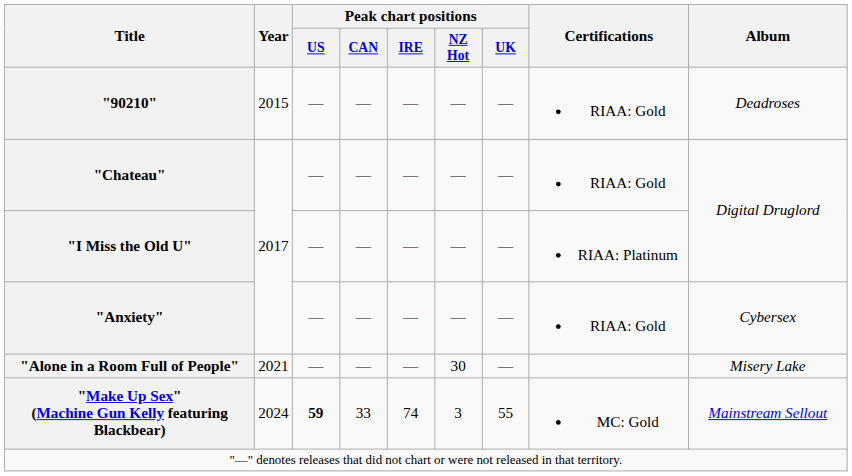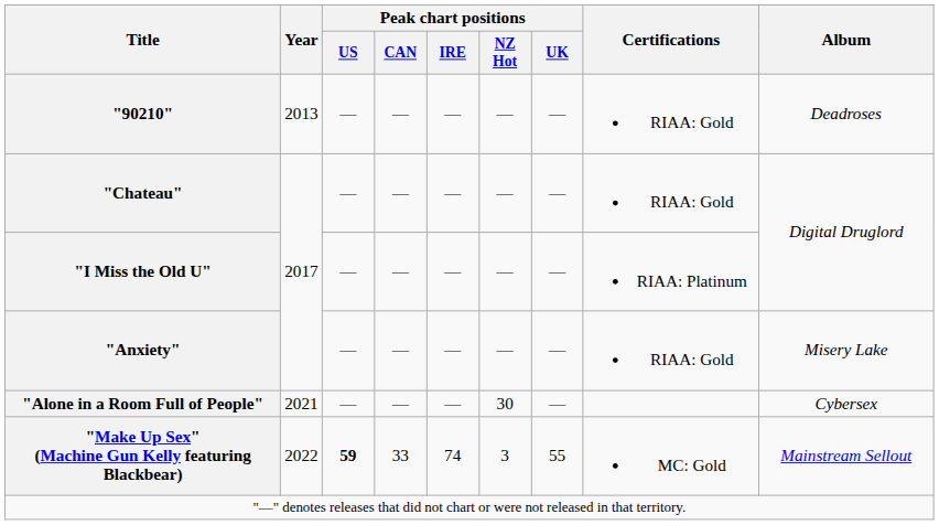 <table class="wikitable plainrowheaders" style="text-align:center;">
 <tr>
 <th scope="col" rowspan="2" style="width:16em;">Title</th>
 <th scope="col" rowspan="2" style="width:1em;">Year</th>
 <th colspan="5">Peak chart positions</th>
 <th scope="col" rowspan="2" style="width:10em;">Certifications</th>
 <th scope="col" rowspan="2" style="width:10em;">Album</th>
 </tr>
 <tr>
 <th scope="col" style="width:3em;font-size:90%;"><a href='#'>US</a><br></th>
 <th scope="col" style="width:3em;font-size:90%;"><a href='#'>CAN</a><br></th>
 <th scope="col" style="width:3em;font-size:90%;"><a href='#'>IRE</a><br></th>
 <th scope="col" style="width:3em;font-size:90%;"><a href='#'>NZ<br>Hot</a><br></th>
 <th scope="col" style="width:3em;font-size:90%;"><a href='#'>UK</a><br></th>
 </tr>
 <tr>
 <th scope="row">"90210"<br> </th>
-<td rowspan=1>2015</td>
+<td rowspan=1>2013</td>
 <td>—</td>
 <td>—</td>
 <td>—</td>
 <td>—</td>
 <td>—</td>
 <td><br><ul><li>RIAA: Gold</li></ul></td>
 <td><em>Deadroses</em></td>
 </tr>
 <tr>
 <th scope="row">"Chateau"</th>
 <td rowspan=3>2017</td>
 <td>—</td>
 <td>—</td>
 <td>—</td>
 <td>—</td>
 <td>—</td>
 <td><br><ul><li>RIAA: Gold</li></ul></td>
 <td rowspan=2><em>Digital Druglord</em></td>
 </tr>
 <tr>
 <th scope="row">"I Miss the Old U"</th>
 <td>—</td>
 <td>—</td>
 <td>—</td>
 <td>—</td>
 <td>—</td>
 <td><br><ul><li>RIAA: Platinum</li></ul></td>
 </tr>
 <tr>
 <th scope="row">"Anxiety"<br> </th>
 <td>—</td>
 <td>—</td>
 <td>—</td>
 <td>—</td>
 <td>—</td>
 <td><br><ul><li>RIAA: Gold</li></ul></td>
-<td><em>Cybersex</em></td>
+<td><em>Misery Lake</em></td>
 </tr>
 <tr>
 <th scope="row">"Alone in a Room Full of People"</th>
 <td>2021</td>
 <td>—</td>
 <td>—</td>
 <td>—</td>
 <td>30</td>
 <td>—</td>
 <td></td>
-<td><em>Misery Lake</em></td>
+<td><em>Cybersex</em></td>
 </tr>
 <tr>
 <th scope="row">"<a href='#'>Make Up Sex</a>"<br><span>(<a href='#'>Machine Gun Kelly</a> featuring Blackbear)</span></th>
-<td>2024</td>
+<td>2022</td>
 <td><strong>59</strong></td>
 <td>33</td>
 <td>74</td>
 <td>3</td>
 <td>55</td>
 <td><br><ul><li>MC: Gold</li></ul></td>
 <td><em><a href='#'>Mainstream Sellout</a></em></td>
 </tr>
 <tr>
 <td colspan="9" style="font-size:85%">"—" denotes releases that did not chart or were not released in that territory.</td>
 </tr>
 </table>
